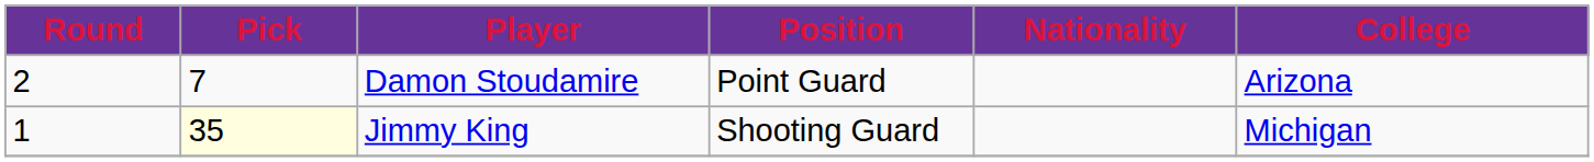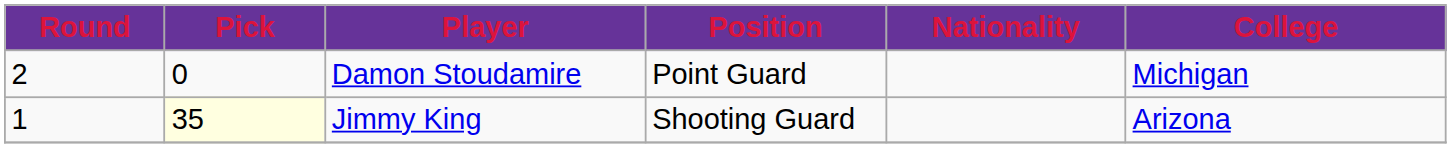 <table class="wikitable sortable sortable">
 <tr>
 <th style="background:#663399;color:#DC143C;" width="10%">Round</th>
 <th style="background:#663399;color:#DC143C;" width="10%">Pick</th>
 <th style="background:#663399;color:#DC143C;" width="20%">Player</th>
 <th style="background:#663399;color:#DC143C;" width="15%">Position</th>
 <th style="background:#663399;color:#DC143C;" width="15%">Nationality</th>
 <th style="background:#663399;color:#DC143C;" width="20%">College</th>
 </tr>
 <tr>
 <td>2</td>
-<td>7</td>
+<td>0</td>
 <td><a href='#'>Damon Stoudamire</a></td>
 <td>Point Guard</td>
 <td></td>
-<td><a href='#'>Arizona</a></td>
+<td><a href='#'>Michigan</a></td>
 </tr>
 <tr>
 <td>1</td>
 <td style="background: lightyellow;">35</td>
 <td><a href='#'>Jimmy King</a></td>
 <td>Shooting Guard</td>
 <td></td>
-<td><a href='#'>Michigan</a></td>
+<td><a href='#'>Arizona</a></td>
 </tr>
 <tr>
 </tr>
 </table>
